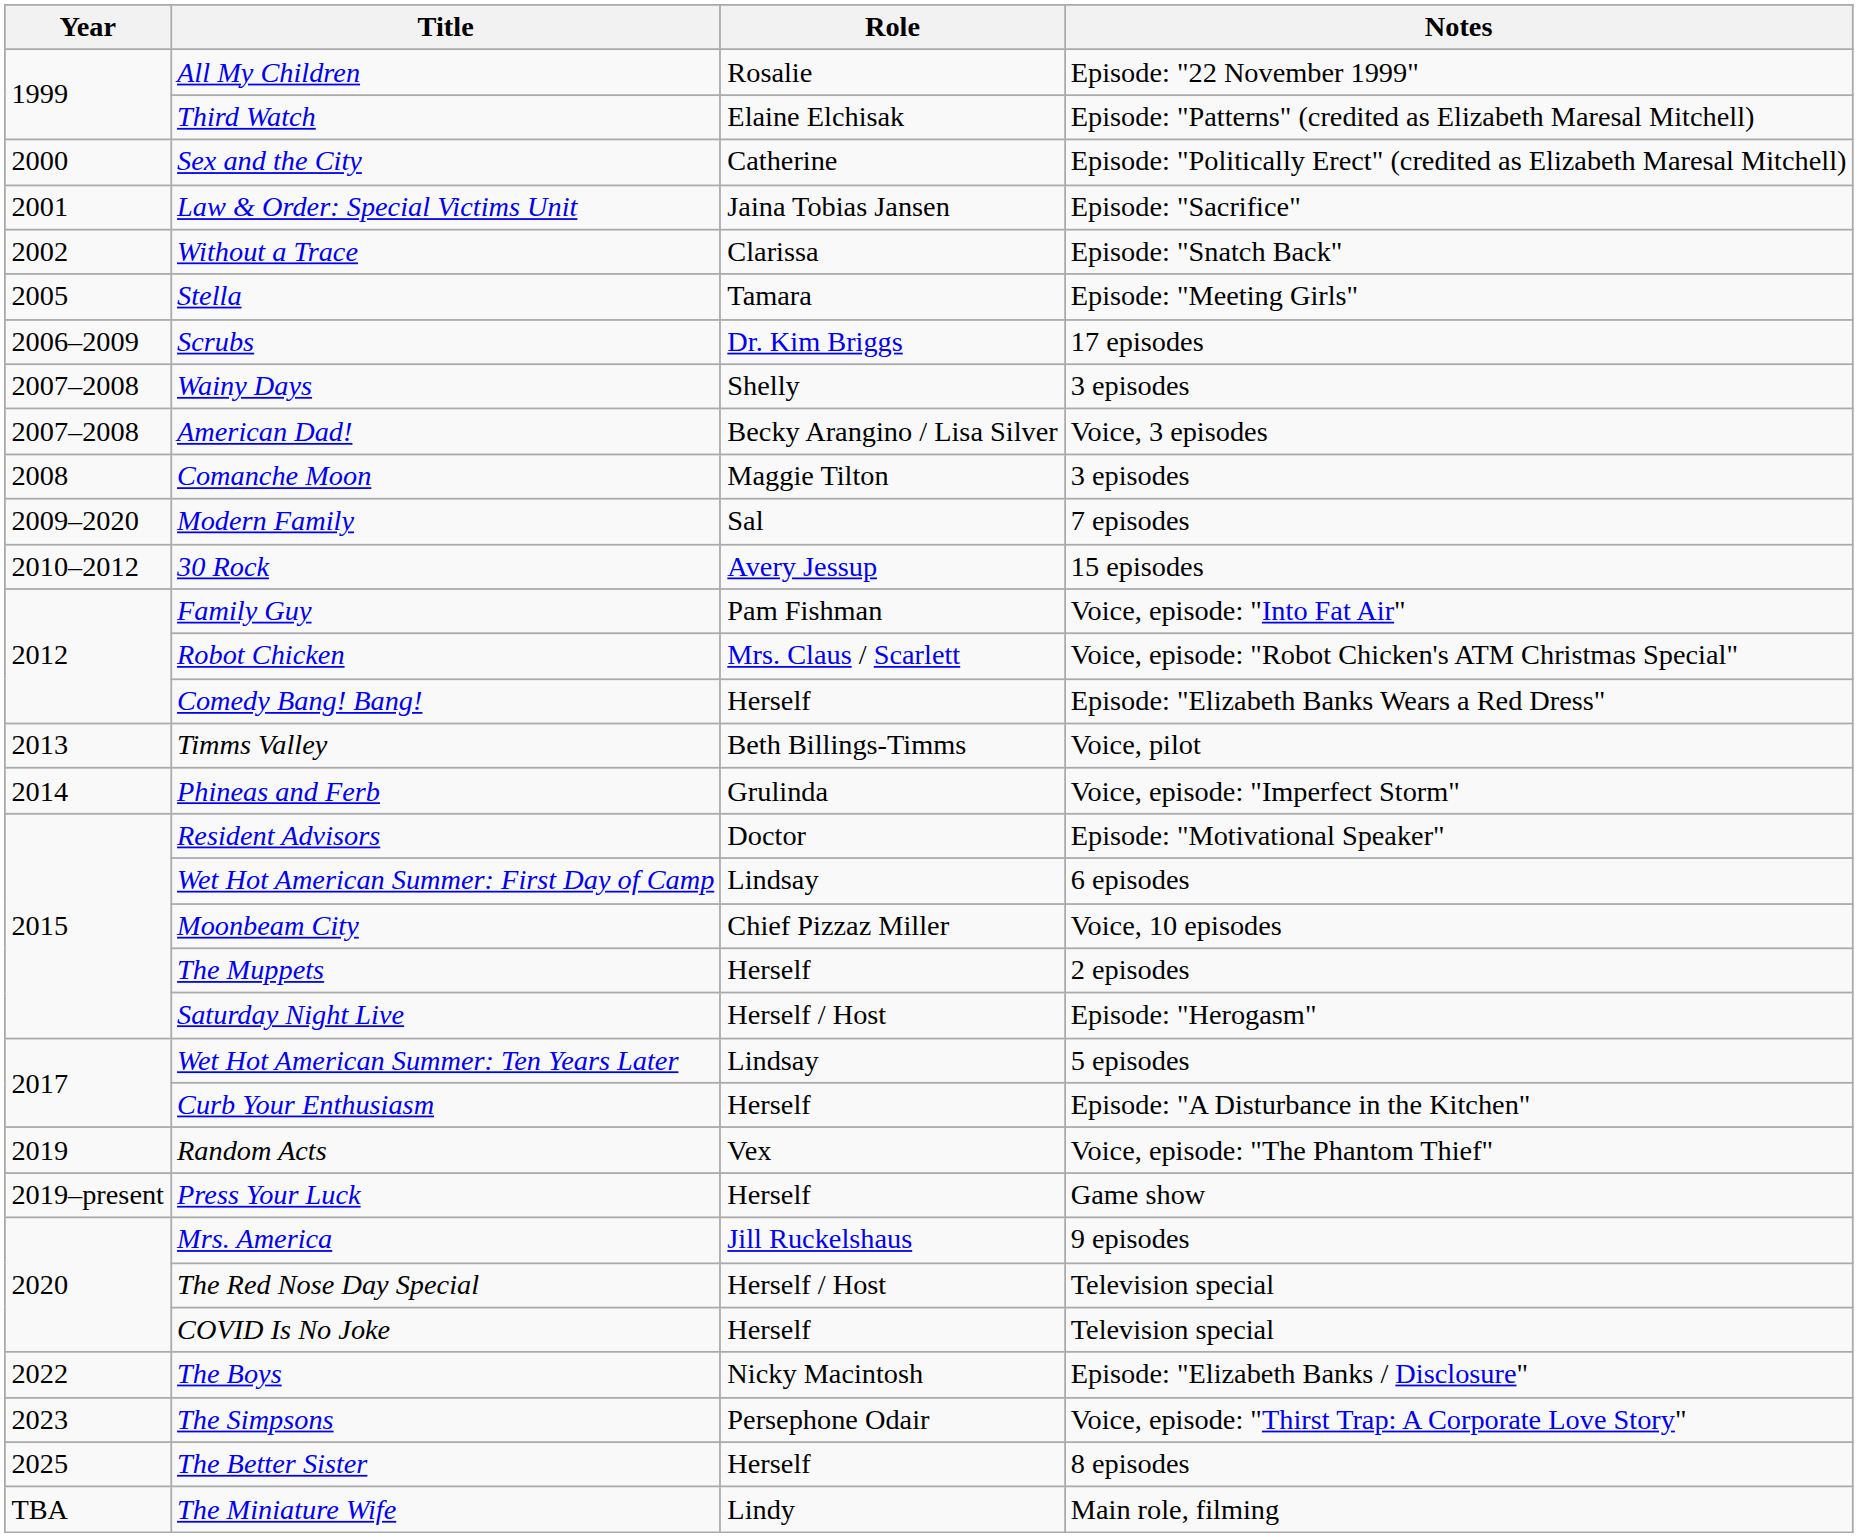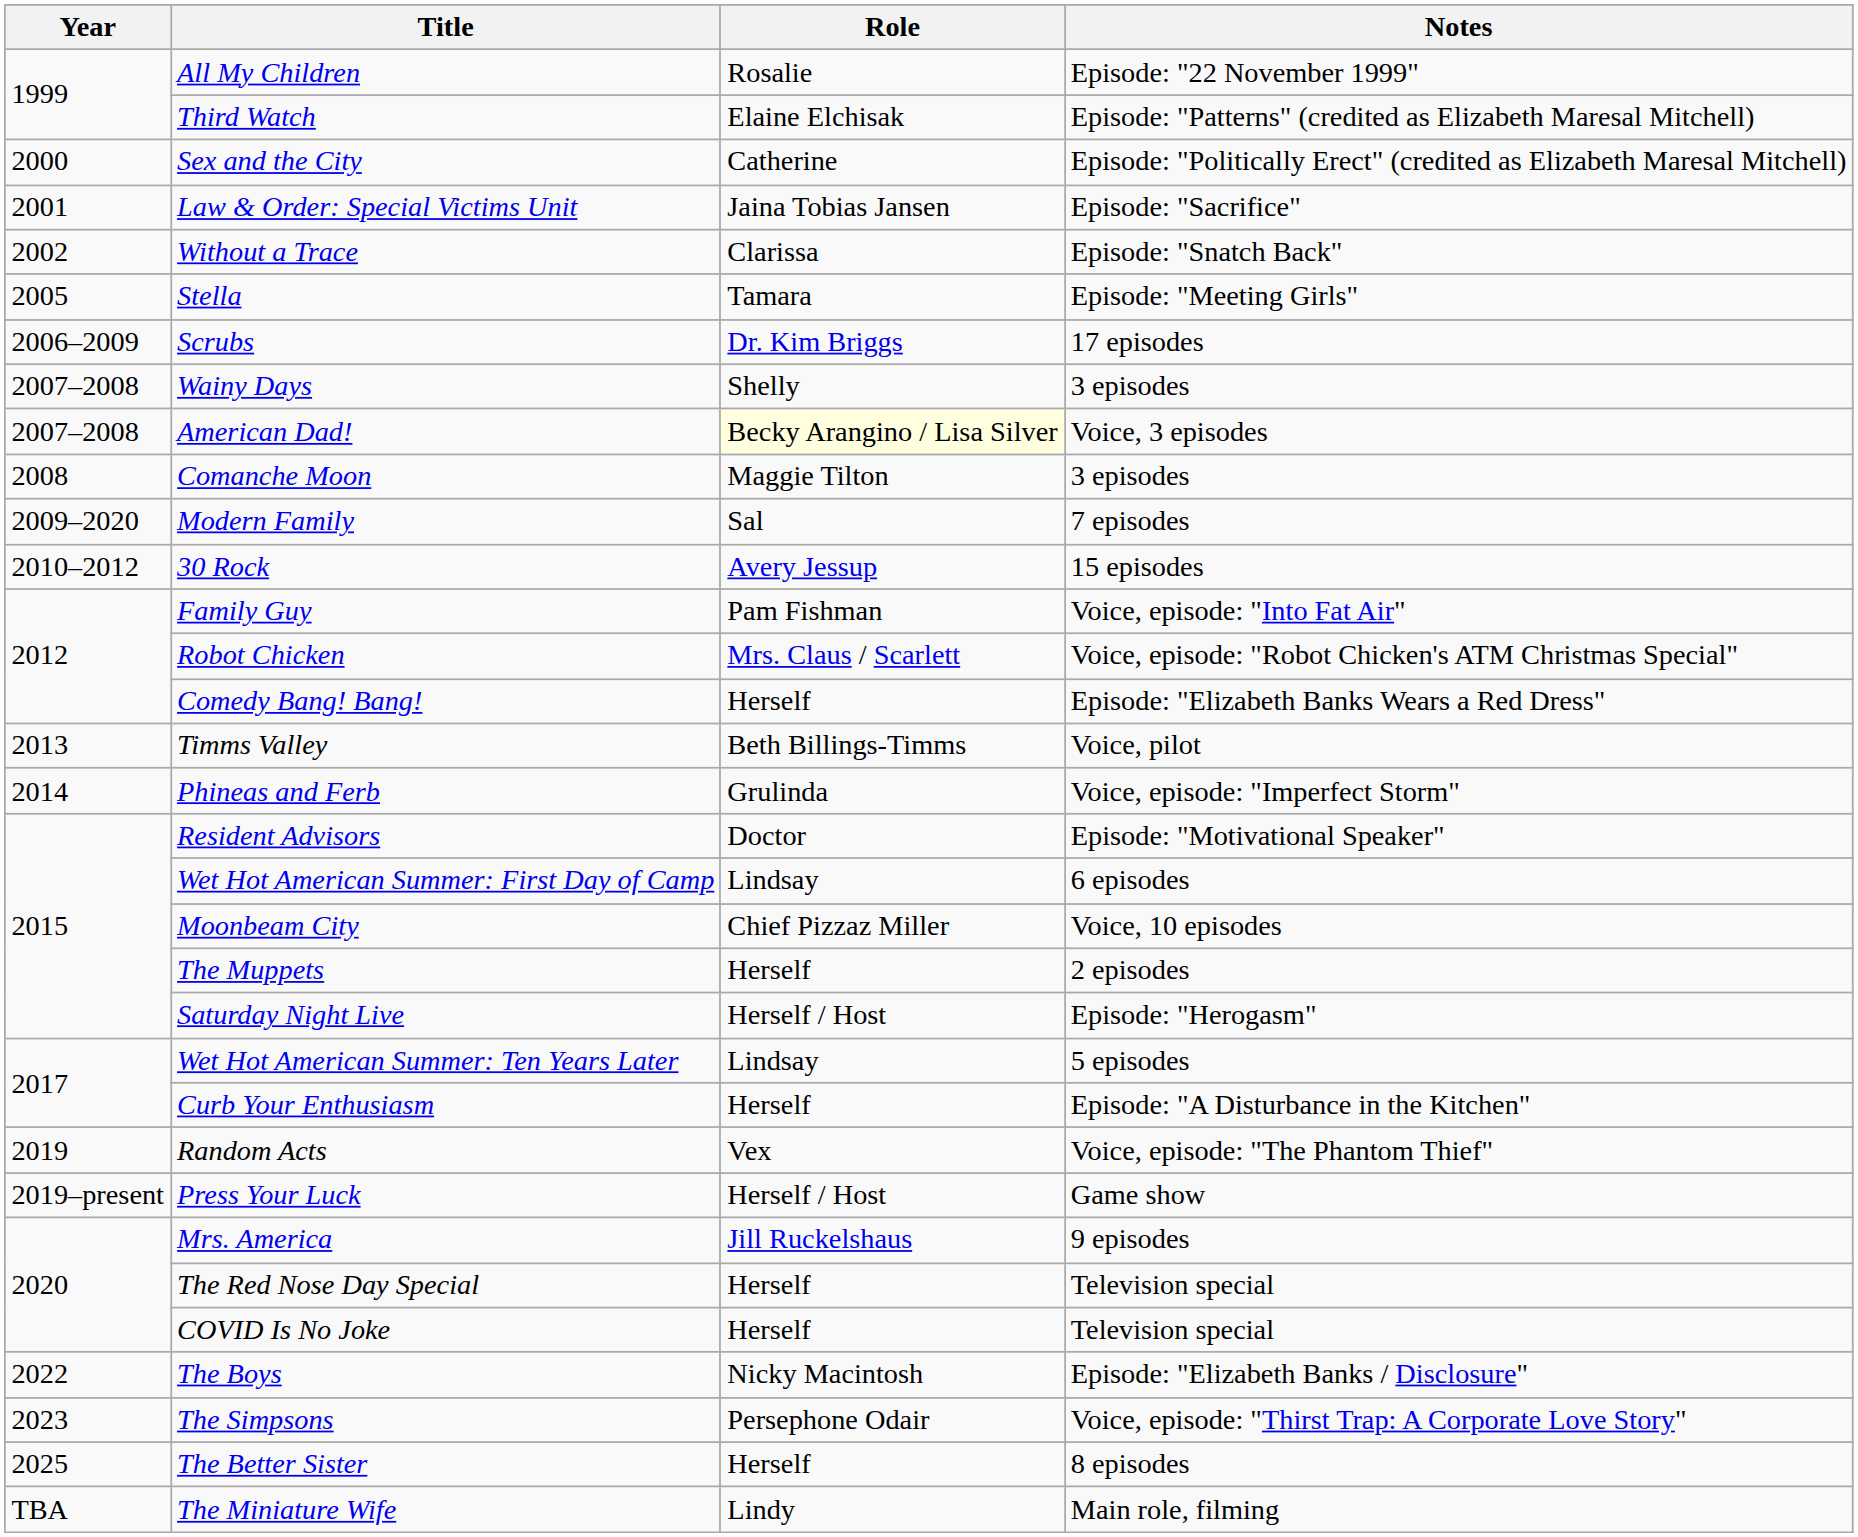 <table class="wikitable sortable">
 <tr>
 <th>Year</th>
 <th>Title</th>
 <th>Role</th>
 <th class="unsortable">Notes</th>
 </tr>
 <tr>
 <td rowspan="2">1999</td>
 <td><em><a href='#'>All My Children</a></em></td>
 <td>Rosalie</td>
 <td>Episode: "22 November 1999"</td>
 </tr>
 <tr>
 <td><em><a href='#'>Third Watch</a></em></td>
 <td>Elaine Elchisak</td>
 <td>Episode: "Patterns" (credited as Elizabeth Maresal Mitchell)</td>
 </tr>
 <tr>
 <td>2000</td>
 <td><em><a href='#'>Sex and the City</a></em></td>
 <td>Catherine</td>
 <td>Episode: "Politically Erect" (credited as Elizabeth Maresal Mitchell)</td>
 </tr>
 <tr>
 <td>2001</td>
 <td><em><a href='#'>Law & Order: Special Victims Unit</a></em></td>
 <td>Jaina Tobias Jansen</td>
 <td>Episode: "Sacrifice"</td>
 </tr>
 <tr>
 <td>2002</td>
 <td><em><a href='#'>Without a Trace</a></em></td>
 <td>Clarissa</td>
 <td>Episode: "Snatch Back"</td>
 </tr>
 <tr>
 <td>2005</td>
 <td><em><a href='#'>Stella</a></em></td>
 <td>Tamara</td>
 <td>Episode: "Meeting Girls"</td>
 </tr>
 <tr>
 <td>2006–2009</td>
 <td><em><a href='#'>Scrubs</a></em></td>
 <td><a href='#'>Dr. Kim Briggs</a></td>
 <td>17 episodes</td>
 </tr>
 <tr>
 <td>2007–2008</td>
 <td><em><a href='#'>Wainy Days</a></em></td>
 <td>Shelly</td>
 <td>3 episodes</td>
 </tr>
 <tr>
 <td>2007–2008</td>
 <td><em><a href='#'>American Dad!</a></em></td>
-<td>Becky Arangino / Lisa Silver</td>
+<td style="background: lightyellow;">Becky Arangino / Lisa Silver</td>
 <td>Voice, 3 episodes</td>
 </tr>
 <tr>
 <td>2008</td>
 <td><em><a href='#'>Comanche Moon</a></em></td>
 <td>Maggie Tilton</td>
 <td>3 episodes</td>
 </tr>
 <tr>
 <td>2009–2020</td>
 <td><em><a href='#'>Modern Family</a></em></td>
 <td>Sal</td>
 <td>7 episodes</td>
 </tr>
 <tr>
 <td>2010–2012</td>
 <td><em><a href='#'>30 Rock</a></em></td>
 <td><a href='#'>Avery Jessup</a></td>
 <td>15 episodes</td>
 </tr>
 <tr>
 <td rowspan="3">2012</td>
 <td><em><a href='#'>Family Guy</a></em></td>
 <td>Pam Fishman</td>
 <td>Voice, episode: "<a href='#'>Into Fat Air</a>"</td>
 </tr>
 <tr>
 <td><em><a href='#'>Robot Chicken</a></em></td>
 <td><a href='#'>Mrs. Claus</a> / <a href='#'>Scarlett</a></td>
 <td>Voice, episode: "Robot Chicken's ATM Christmas Special"</td>
 </tr>
 <tr>
 <td><em><a href='#'>Comedy Bang! Bang!</a></em></td>
 <td>Herself</td>
 <td>Episode: "Elizabeth Banks Wears a Red Dress"</td>
 </tr>
 <tr>
 <td>2013</td>
 <td><em>Timms Valley</em></td>
 <td>Beth Billings-Timms</td>
 <td>Voice, pilot</td>
 </tr>
 <tr>
 <td>2014</td>
 <td><em><a href='#'>Phineas and Ferb</a></em></td>
 <td>Grulinda</td>
 <td>Voice, episode: "Imperfect Storm"</td>
 </tr>
 <tr>
 <td rowspan="5">2015</td>
 <td><em><a href='#'>Resident Advisors</a></em></td>
 <td>Doctor</td>
 <td>Episode: "Motivational Speaker"</td>
 </tr>
 <tr>
 <td><em><a href='#'>Wet Hot American Summer: First Day of Camp</a></em></td>
 <td>Lindsay</td>
 <td>6 episodes</td>
 </tr>
 <tr>
 <td><em><a href='#'>Moonbeam City</a></em></td>
 <td>Chief Pizzaz Miller</td>
 <td>Voice, 10 episodes</td>
 </tr>
 <tr>
 <td><em><a href='#'>The Muppets</a></em></td>
 <td>Herself</td>
 <td>2 episodes</td>
 </tr>
 <tr>
 <td><em><a href='#'>Saturday Night Live</a></em></td>
 <td>Herself / Host</td>
 <td>Episode: "Herogasm"</td>
 </tr>
 <tr>
 <td rowspan="2">2017</td>
 <td><em><a href='#'>Wet Hot American Summer: Ten Years Later</a></em></td>
 <td>Lindsay</td>
 <td>5 episodes</td>
 </tr>
 <tr>
 <td><em><a href='#'>Curb Your Enthusiasm</a></em></td>
 <td>Herself</td>
 <td>Episode: "A Disturbance in the Kitchen"</td>
 </tr>
 <tr>
 <td>2019</td>
 <td><em>Random Acts</em></td>
 <td>Vex</td>
 <td>Voice, episode: "The Phantom Thief"</td>
 </tr>
 <tr>
 <td>2019–present</td>
 <td><em><a href='#'>Press Your Luck</a></em></td>
-<td>Herself</td>
+<td>Herself / Host</td>
 <td>Game show</td>
 </tr>
 <tr>
 <td rowspan="3">2020</td>
 <td><em><a href='#'>Mrs. America</a></em></td>
 <td><a href='#'>Jill Ruckelshaus</a></td>
 <td>9 episodes</td>
 </tr>
 <tr>
 <td><em>The Red Nose Day Special</em></td>
-<td>Herself / Host</td>
+<td>Herself</td>
 <td>Television special</td>
 </tr>
 <tr>
 <td><em>COVID Is No Joke</em></td>
 <td>Herself</td>
 <td>Television special</td>
 </tr>
 <tr>
 <td>2022</td>
 <td><em><a href='#'>The Boys</a></em></td>
 <td>Nicky Macintosh</td>
 <td>Episode: "Elizabeth Banks / <a href='#'>Disclosure</a>"</td>
 </tr>
 <tr>
 <td>2023</td>
 <td><em><a href='#'>The Simpsons</a></em></td>
 <td>Persephone Odair</td>
 <td>Voice, episode: "<a href='#'>Thirst Trap: A Corporate Love Story</a>"</td>
 </tr>
 <tr>
 <td>2025</td>
 <td><em><a href='#'>The Better Sister</a></em></td>
 <td>Herself</td>
 <td>8 episodes</td>
 </tr>
 <tr>
 <td>TBA</td>
 <td><em><a href='#'>The Miniature Wife</a></em></td>
 <td>Lindy</td>
 <td>Main role, filming</td>
 </tr>
 </table>
